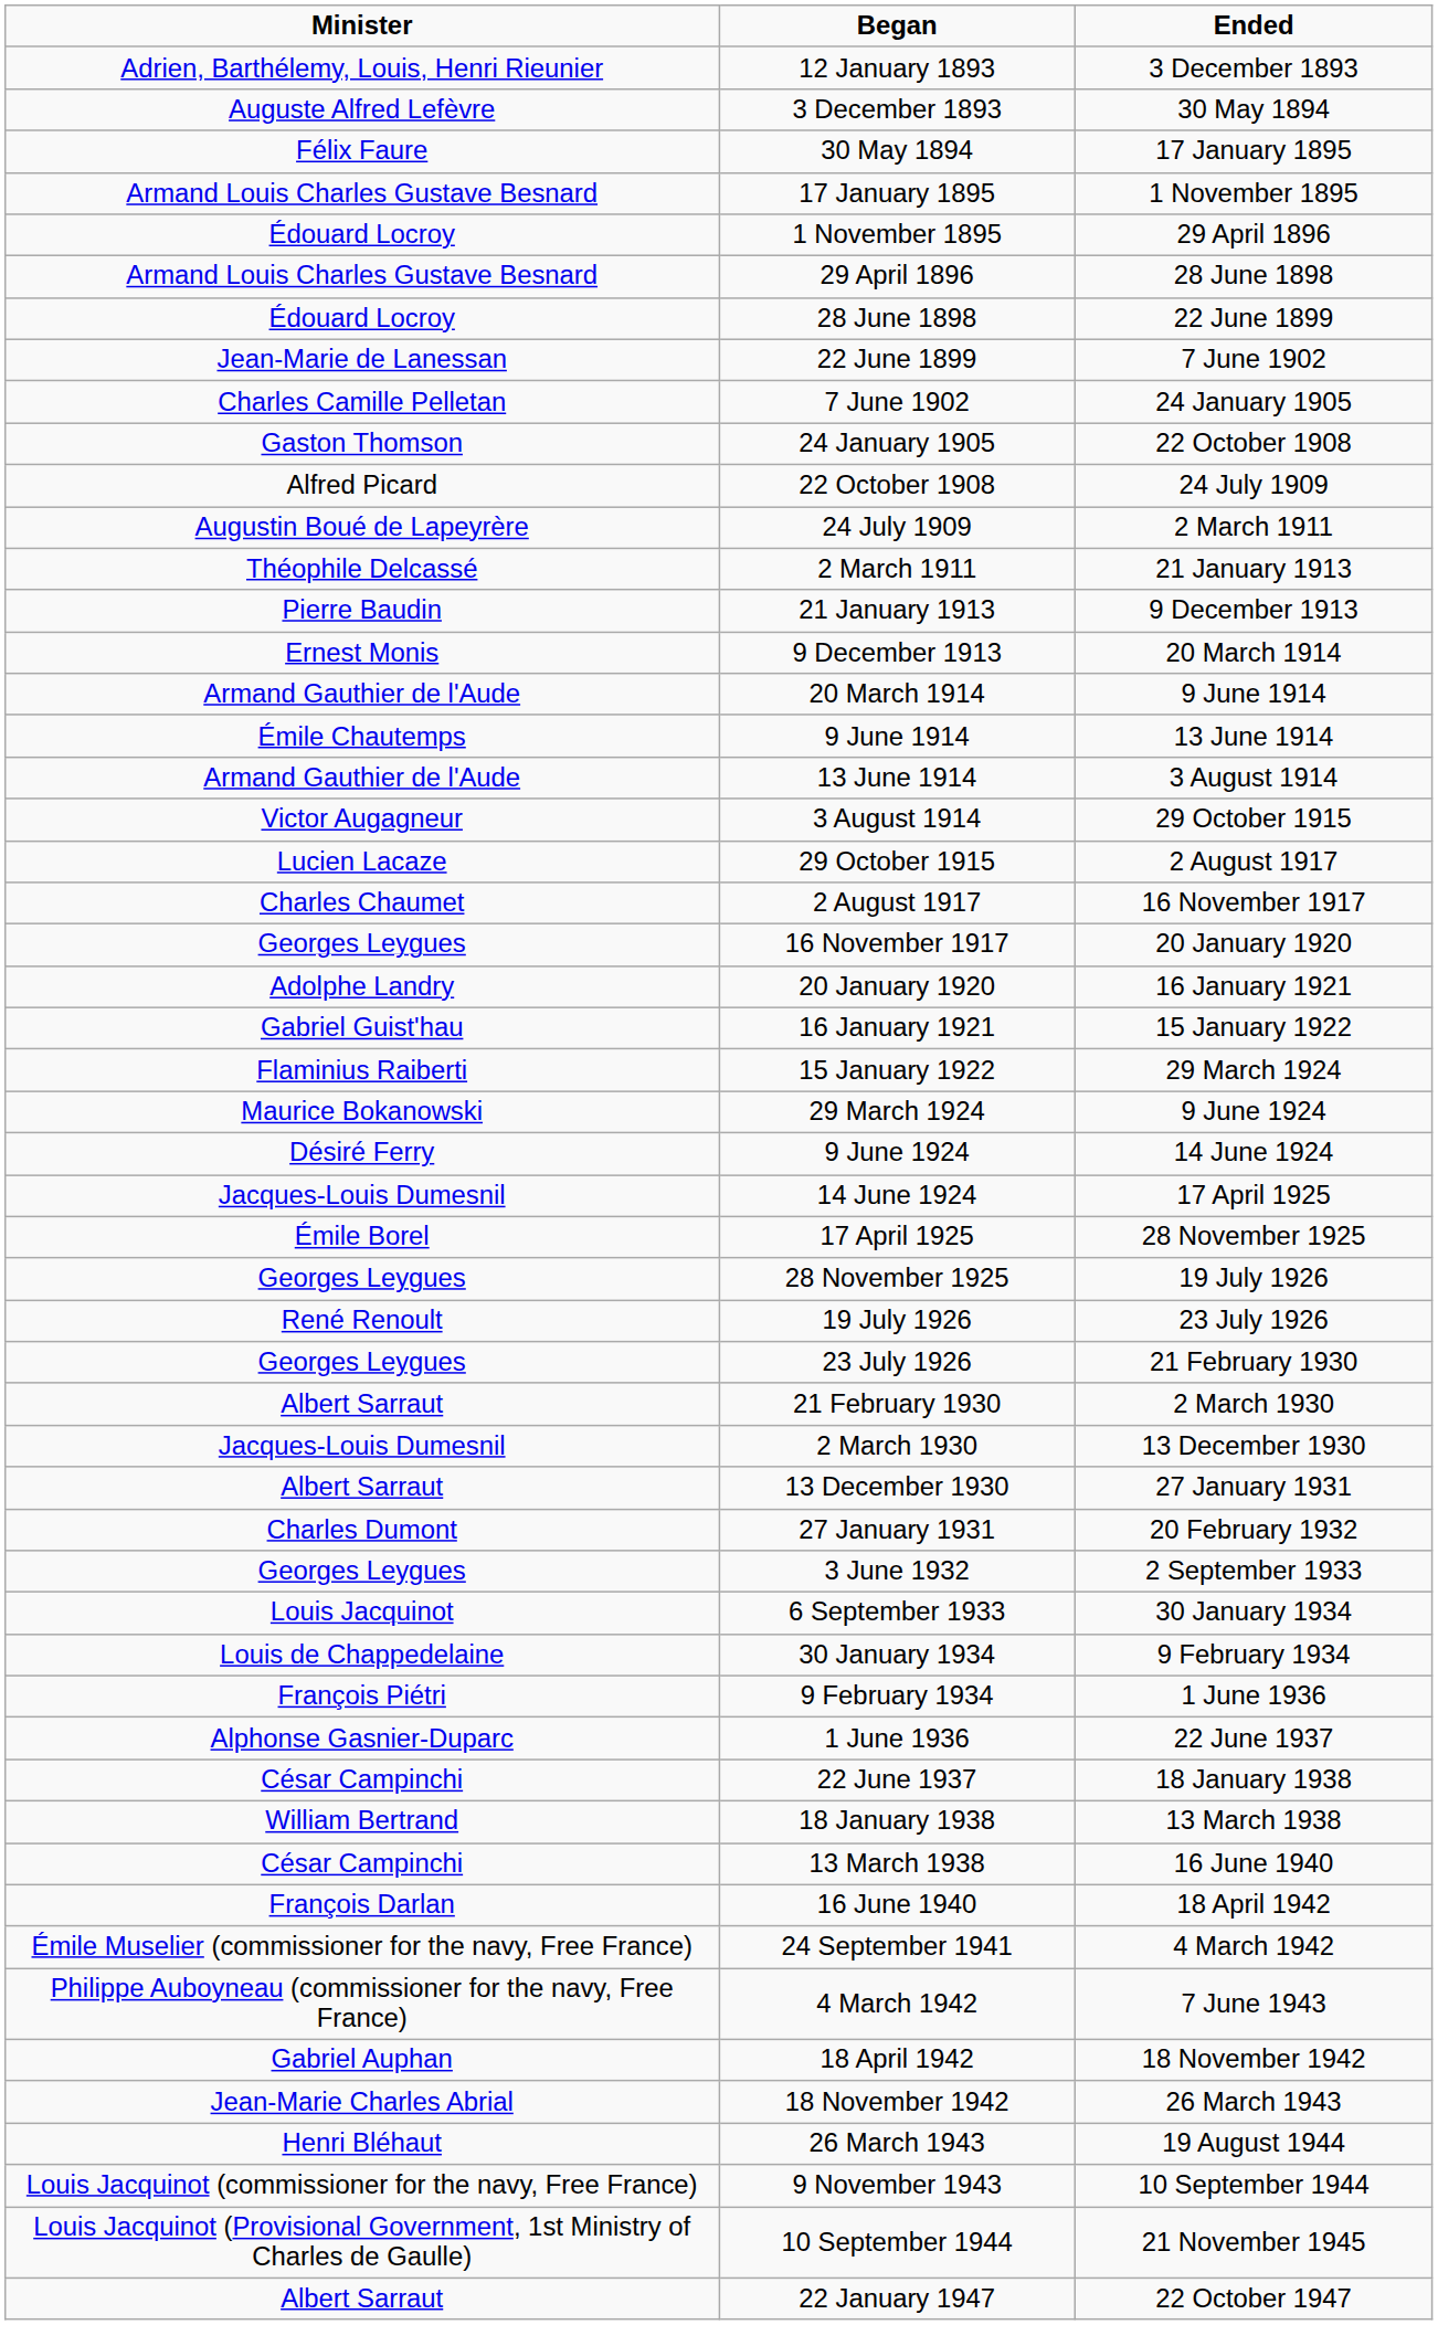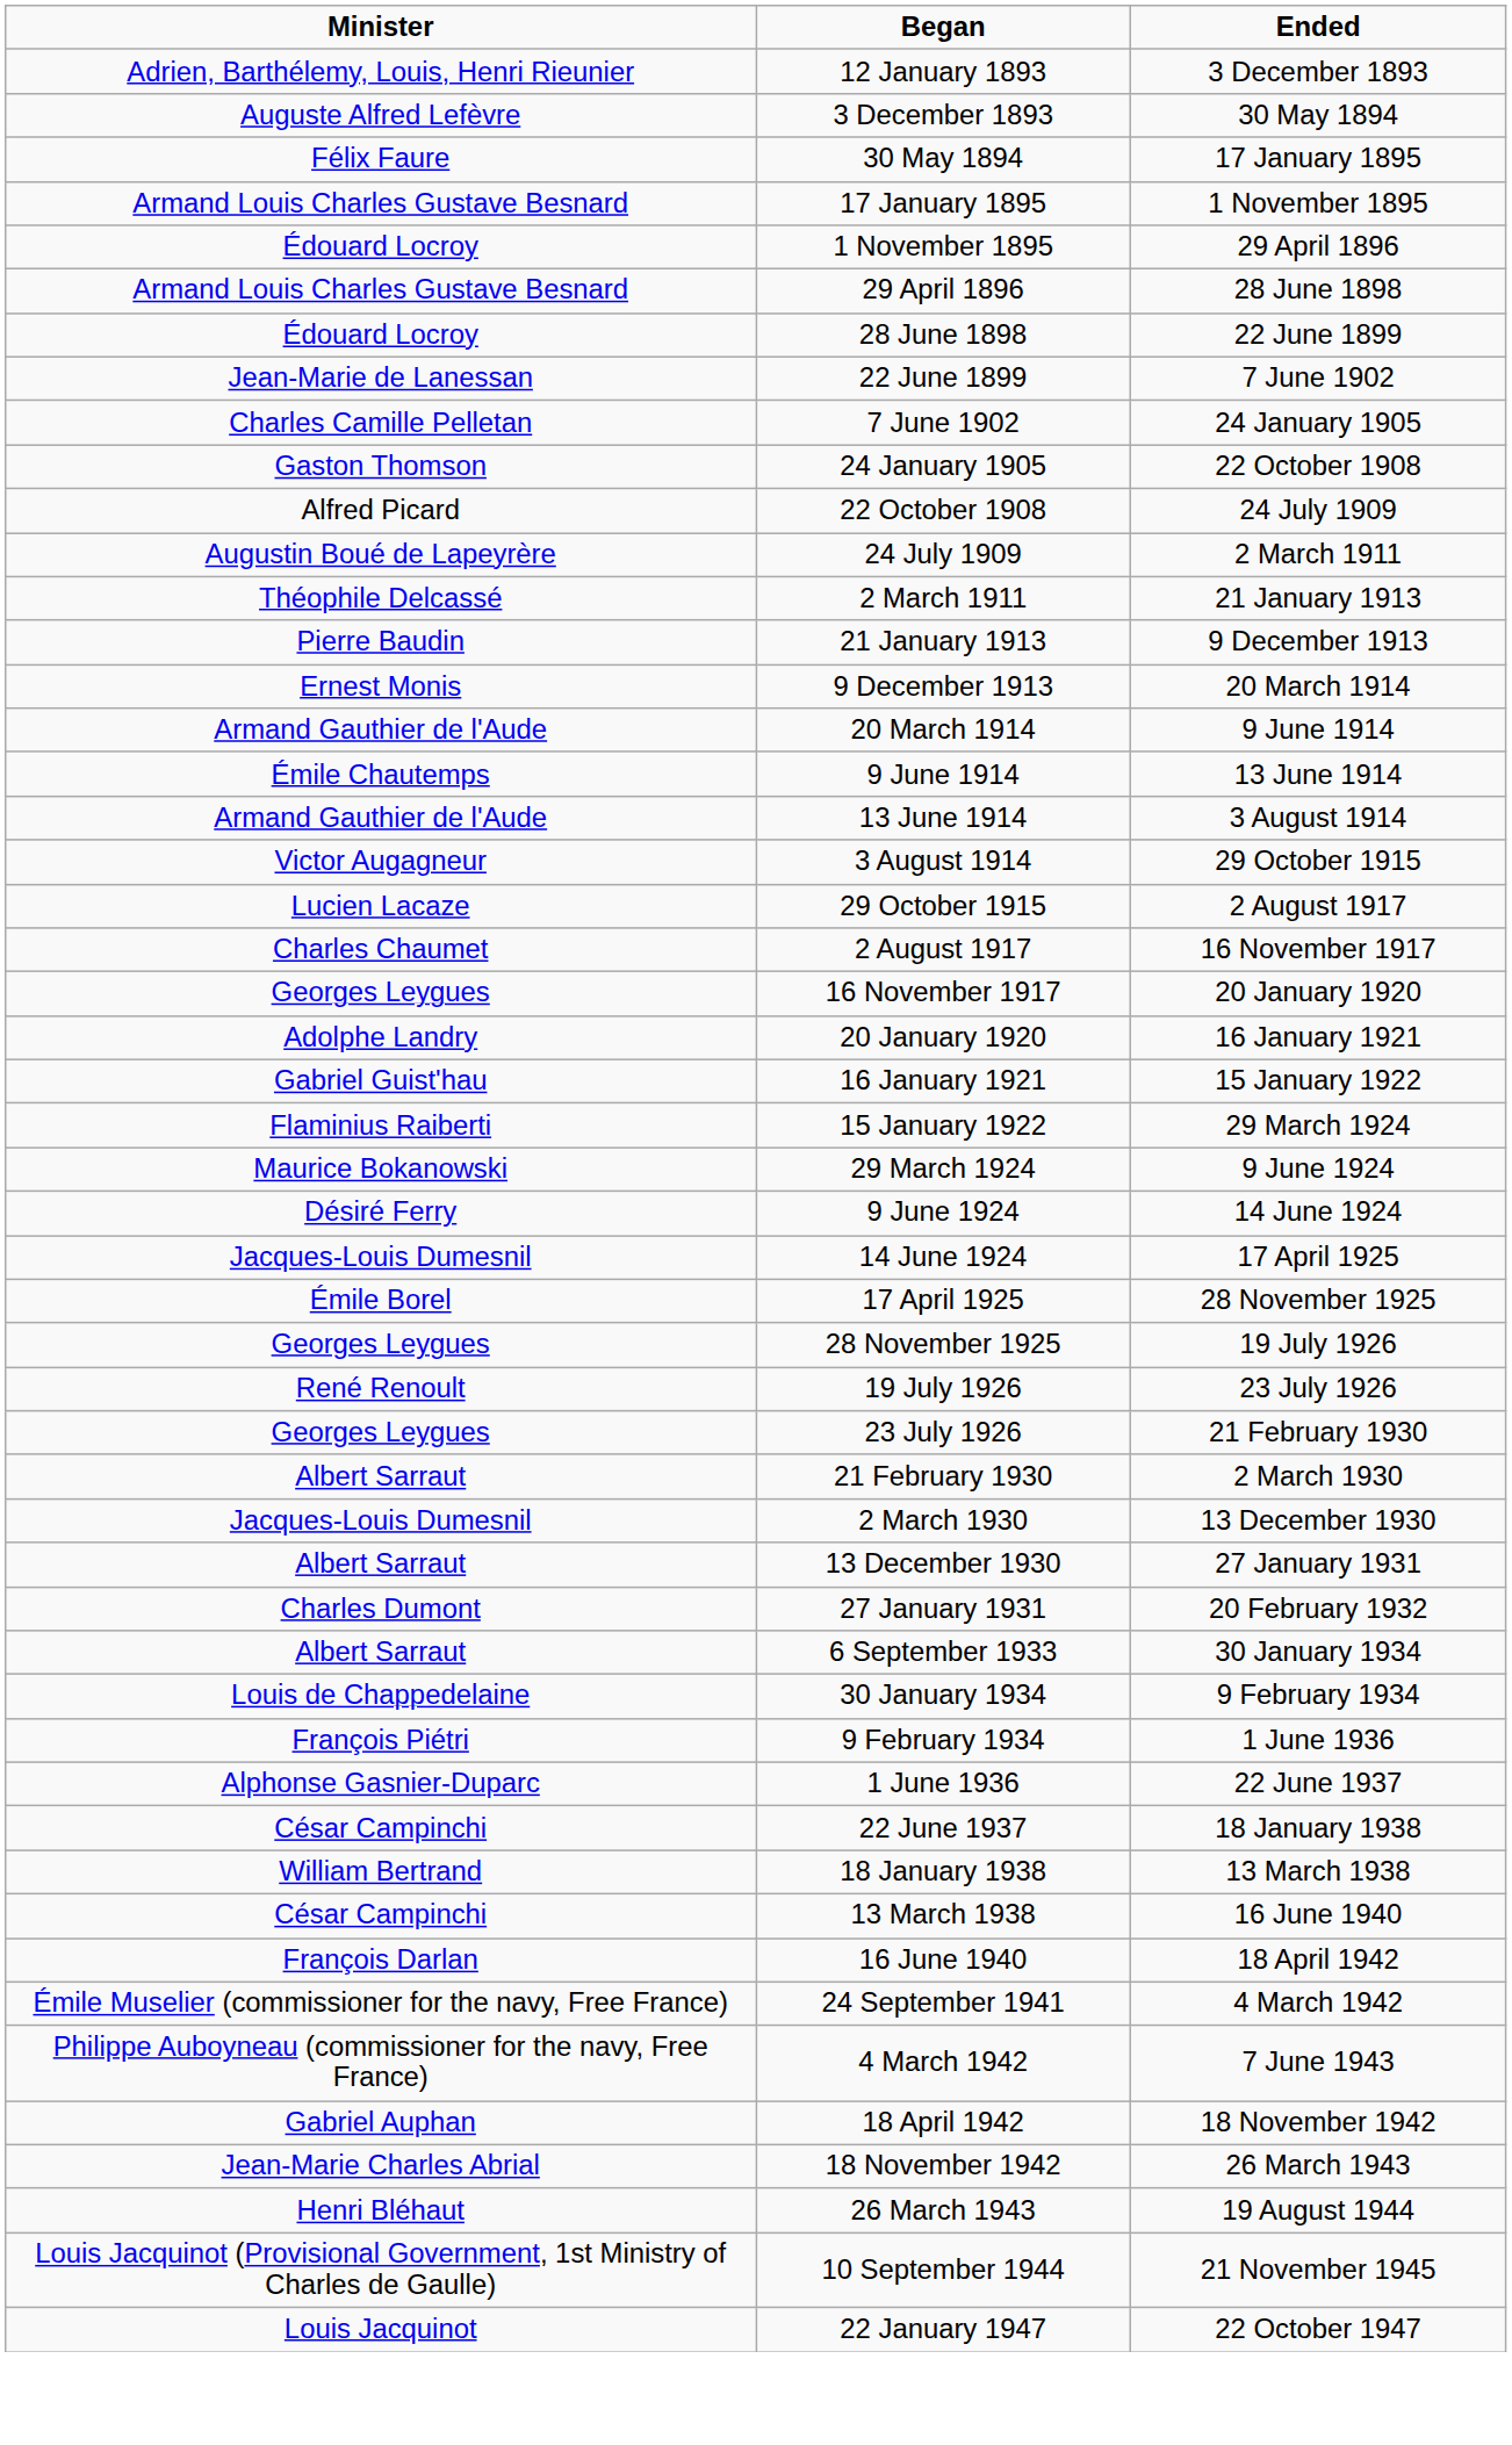 <table class="wikitable" align="center">
 <tr>
 <td width="50%" align="center"><strong>Minister</strong></td>
 <td width="25%" align="center"><strong>Began</strong></td>
 <td width="25" align="center"><strong>Ended</strong></td>
 </tr>
 <tr>
 <td width="50%" align="center"><a href='#'>Adrien, Barthélemy, Louis, Henri Rieunier</a></td>
 <td width="25%" align="center">12 January 1893</td>
 <td width="25%" align="center">3 December 1893</td>
 </tr>
 <tr>
 <td width="50%" align="center"><a href='#'>Auguste Alfred Lefèvre</a></td>
 <td width="25%" align="center">3 December 1893</td>
 <td width="25%" align="center">30 May 1894</td>
 </tr>
 <tr>
 <td width="50%" align="center"><a href='#'>Félix Faure</a></td>
 <td width="25%" align="center">30 May 1894</td>
 <td width="25%" align="center">17 January 1895</td>
 </tr>
 <tr>
 <td width="50%" align="center"><a href='#'>Armand Louis Charles Gustave Besnard</a></td>
 <td width="25%" align="center">17 January 1895</td>
 <td width="25%" align="center">1 November 1895</td>
 </tr>
 <tr>
 <td width="50%" align="center"><a href='#'>Édouard Locroy</a></td>
 <td width="25%" align="center">1 November 1895</td>
 <td width="25%" align="center">29 April 1896</td>
 </tr>
 <tr>
 <td width="50%" align="center"><a href='#'>Armand Louis Charles Gustave Besnard</a></td>
 <td width="25%" align="center">29 April 1896</td>
 <td width="25%" align="center">28 June 1898</td>
 </tr>
 <tr>
 <td width="50%" align="center"><a href='#'>Édouard Locroy</a></td>
 <td width="25%" align="center">28 June 1898</td>
 <td width="25%" align="center">22 June 1899</td>
 </tr>
 <tr>
 <td width="50%" align="center"><a href='#'>Jean-Marie de Lanessan</a></td>
 <td width="25%" align="center">22 June 1899</td>
 <td width="25%" align="center">7 June 1902</td>
 </tr>
 <tr>
 <td width="50%" align="center"><a href='#'>Charles Camille Pelletan</a></td>
 <td width="25%" align="center">7 June 1902</td>
 <td width="25%" align="center">24 January 1905</td>
 </tr>
 <tr>
 <td width="50%" align="center"><a href='#'>Gaston Thomson</a></td>
 <td width="25%" align="center">24 January 1905</td>
 <td width="25%" align="center">22 October 1908</td>
 </tr>
 <tr>
 <td width="50%" align="center">Alfred Picard</td>
 <td width="25%" align="center">22 October 1908</td>
 <td width="25%" align="center">24 July 1909</td>
 </tr>
 <tr>
 <td width="50%" align="center"><a href='#'>Augustin Boué de Lapeyrère</a></td>
 <td width="25%" align="center">24 July 1909</td>
 <td width="25%" align="center">2 March 1911</td>
 </tr>
 <tr>
 <td width="50%" align="center"><a href='#'>Théophile Delcassé</a></td>
 <td width="25%" align="center">2 March 1911</td>
 <td width="25%" align="center">21 January 1913</td>
 </tr>
 <tr>
 <td width="50%" align="center"><a href='#'>Pierre Baudin</a></td>
 <td width="25%" align="center">21 January 1913</td>
 <td width="25%" align="center">9 December 1913</td>
 </tr>
 <tr>
 <td width="50%" align="center"><a href='#'>Ernest Monis</a></td>
 <td width="25%" align="center">9 December 1913</td>
 <td width="25%" align="center">20 March 1914</td>
 </tr>
 <tr>
 <td width="50%" align="center"><a href='#'>Armand Gauthier de l'Aude</a></td>
 <td width="25%" align="center">20 March 1914</td>
 <td width="25%" align="center">9 June 1914</td>
 </tr>
 <tr>
 <td width="50%" align="center"><a href='#'>Émile Chautemps</a></td>
 <td width="25%" align="center">9 June 1914</td>
 <td width="25%" align="center">13 June 1914</td>
 </tr>
 <tr>
 <td width="50%" align="center"><a href='#'>Armand Gauthier de l'Aude</a></td>
 <td width="25%" align="center">13 June 1914</td>
 <td width="25%" align="center">3 August 1914</td>
 </tr>
 <tr>
 <td width="50%" align="center"><a href='#'>Victor Augagneur</a></td>
 <td width="25%" align="center">3 August 1914</td>
 <td width="25%" align="center">29 October 1915</td>
 </tr>
 <tr>
 <td width="50%" align="center"><a href='#'>Lucien Lacaze</a></td>
 <td width="25%" align="center">29 October 1915</td>
 <td width="25%" align="center">2 August 1917</td>
 </tr>
 <tr>
 <td width="50%" align="center"><a href='#'>Charles Chaumet</a></td>
 <td width="25%" align="center">2 August 1917</td>
 <td width="25%" align="center">16 November 1917</td>
 </tr>
 <tr>
 <td width="50%" align="center"><a href='#'>Georges Leygues</a></td>
 <td width="25%" align="center">16 November 1917</td>
 <td width="25%" align="center">20 January 1920</td>
 </tr>
 <tr>
 <td width="50%" align="center"><a href='#'>Adolphe Landry</a></td>
 <td width="25%" align="center">20 January 1920</td>
 <td width="25%" align="center">16 January 1921</td>
 </tr>
 <tr>
 <td width="50%" align="center"><a href='#'>Gabriel Guist'hau</a></td>
 <td width="25%" align="center">16 January 1921</td>
 <td width="25%" align="center">15 January 1922</td>
 </tr>
 <tr>
 <td width="50%" align="center"><a href='#'>Flaminius Raiberti</a></td>
 <td width="25%" align="center">15 January 1922</td>
 <td width="25%" align="center">29 March 1924</td>
 </tr>
 <tr>
 <td width="50%" align="center"><a href='#'>Maurice Bokanowski</a></td>
 <td width="25%" align="center">29 March 1924</td>
 <td width="25%" align="center">9 June 1924</td>
 </tr>
 <tr>
 <td width="50%" align="center"><a href='#'>Désiré Ferry</a></td>
 <td width="25%" align="center">9 June 1924</td>
 <td width="25%" align="center">14 June 1924</td>
 </tr>
 <tr>
 <td width="50%" align="center"><a href='#'>Jacques-Louis Dumesnil</a></td>
 <td width="25%" align="center">14 June 1924</td>
 <td width="25%" align="center">17 April 1925</td>
 </tr>
 <tr>
 <td width="50%" align="center"><a href='#'>Émile Borel</a></td>
 <td width="25%" align="center">17 April 1925</td>
 <td width="25%" align="center">28 November 1925</td>
 </tr>
 <tr>
 <td width="50%" align="center"><a href='#'>Georges Leygues</a></td>
 <td width="25%" align="center">28 November 1925</td>
 <td width="25%" align="center">19 July 1926</td>
 </tr>
 <tr>
 <td width="50%" align="center"><a href='#'>René Renoult</a></td>
 <td width="25%" align="center">19 July 1926</td>
 <td width="25%" align="center">23 July 1926</td>
 </tr>
 <tr>
 <td width="50%" align="center"><a href='#'>Georges Leygues</a></td>
 <td width="25%" align="center">23 July 1926</td>
 <td width="25%" align="center">21 February 1930</td>
 </tr>
 <tr>
 <td width="50%" align="center"><a href='#'>Albert Sarraut</a></td>
 <td width="25%" align="center">21 February 1930</td>
 <td width="25%" align="center">2 March 1930</td>
 </tr>
 <tr>
 <td width="50%" align="center"><a href='#'>Jacques-Louis Dumesnil</a></td>
 <td width="25%" align="center">2 March 1930</td>
 <td width="25%" align="center">13 December 1930</td>
 </tr>
 <tr>
 <td width="50%" align="center"><a href='#'>Albert Sarraut</a></td>
 <td width="25%" align="center">13 December 1930</td>
 <td width="25%" align="center">27 January 1931</td>
 </tr>
 <tr>
 <td width="50%" align="center"><a href='#'>Charles Dumont</a></td>
 <td width="25%" align="center">27 January 1931</td>
 <td width="25%" align="center">20 February 1932</td>
 </tr>
 <tr>
-<td width="50%" align="center"><a href='#'>Georges Leygues</a></td>
-<td width="25%" align="center">3 June 1932</td>
-<td width="25%" align="center">2 September 1933</td>
-</tr>
-<tr>
-<td width="50%" align="center"><a href='#'>Louis Jacquinot</a></td>
+<td width="50%" align="center"><a href='#'>Albert Sarraut</a></td>
 <td width="25%" align="center">6 September 1933</td>
 <td width="25%" align="center">30 January 1934</td>
 </tr>
 <tr>
 <td width="50%" align="center"><a href='#'>Louis de Chappedelaine</a></td>
 <td width="25%" align="center">30 January 1934</td>
 <td width="25%" align="center">9 February 1934</td>
 </tr>
 <tr>
 <td width="50%" align="center"><a href='#'>François Piétri</a></td>
 <td width="25%" align="center">9 February 1934</td>
 <td width="25%" align="center">1 June 1936</td>
 </tr>
 <tr>
 <td width="50%" align="center"><a href='#'>Alphonse Gasnier-Duparc</a></td>
 <td width="25%" align="center">1 June 1936</td>
 <td width="25%" align="center">22 June 1937</td>
 </tr>
 <tr>
 <td width="50%" align="center"><a href='#'>César Campinchi</a></td>
 <td width="25%" align="center">22 June 1937</td>
 <td width="25%" align="center">18 January 1938</td>
 </tr>
 <tr>
 <td width="50%" align="center"><a href='#'>William Bertrand</a></td>
 <td width="25%" align="center">18 January 1938</td>
 <td width="25%" align="center">13 March 1938</td>
 </tr>
 <tr>
 <td width="50%" align="center"><a href='#'>César Campinchi</a></td>
 <td width="25%" align="center">13 March 1938</td>
 <td width="25%" align="center">16 June 1940</td>
 </tr>
 <tr>
 <td width="50%" align="center"><a href='#'>François Darlan</a></td>
 <td width="25%" align="center">16 June 1940</td>
 <td width="25%" align="center">18 April 1942</td>
 </tr>
 <tr>
 <td width="50%" align="center"><a href='#'>Émile Muselier</a> (commissioner for the navy, Free France)</td>
 <td width="25%" align="center">24 September 1941</td>
 <td width="25%" align="center">4 March 1942</td>
 </tr>
 <tr>
 <td width="50%" align="center"><a href='#'>Philippe Auboyneau</a> (commissioner for the navy, Free France)</td>
 <td width="25%" align="center">4 March 1942</td>
 <td width="25%" align="center">7 June 1943</td>
 </tr>
 <tr>
 <td width="50%" align="center"><a href='#'>Gabriel Auphan</a></td>
 <td width="25%" align="center">18 April 1942</td>
 <td width="25%" align="center">18 November 1942</td>
 </tr>
 <tr>
 <td width="50%" align="center"><a href='#'>Jean-Marie Charles Abrial</a></td>
 <td width="25%" align="center">18 November 1942</td>
 <td width="25%" align="center">26  March 1943</td>
 </tr>
 <tr>
 <td width="50%" align="center"><a href='#'>Henri Bléhaut</a></td>
 <td width="25%" align="center">26  March 1943</td>
 <td width="25%" align="center">19 August 1944</td>
 </tr>
 <tr>
-<td width="50%" align="center"><a href='#'>Louis Jacquinot</a> (commissioner for the navy, Free France)</td>
-<td width="25%" align="center">9 November 1943</td>
-<td width="25%" align="center">10 September 1944</td>
-</tr>
-<tr>
 <td width="50%" align="center"><a href='#'>Louis Jacquinot</a> (<a href='#'>Provisional Government</a>, 1st Ministry of Charles de Gaulle)</td>
 <td width="25%" align="center">10 September 1944</td>
 <td width="25%" align="center">21 November 1945</td>
 </tr>
 <tr>
-<td width="50%" align="center"><a href='#'>Albert Sarraut</a></td>
+<td width="50%" align="center"><a href='#'>Louis Jacquinot</a></td>
 <td width="25%" align="center">22 January 1947</td>
 <td width="25%" align="center">22 October 1947</td>
 </tr>
 </table>
